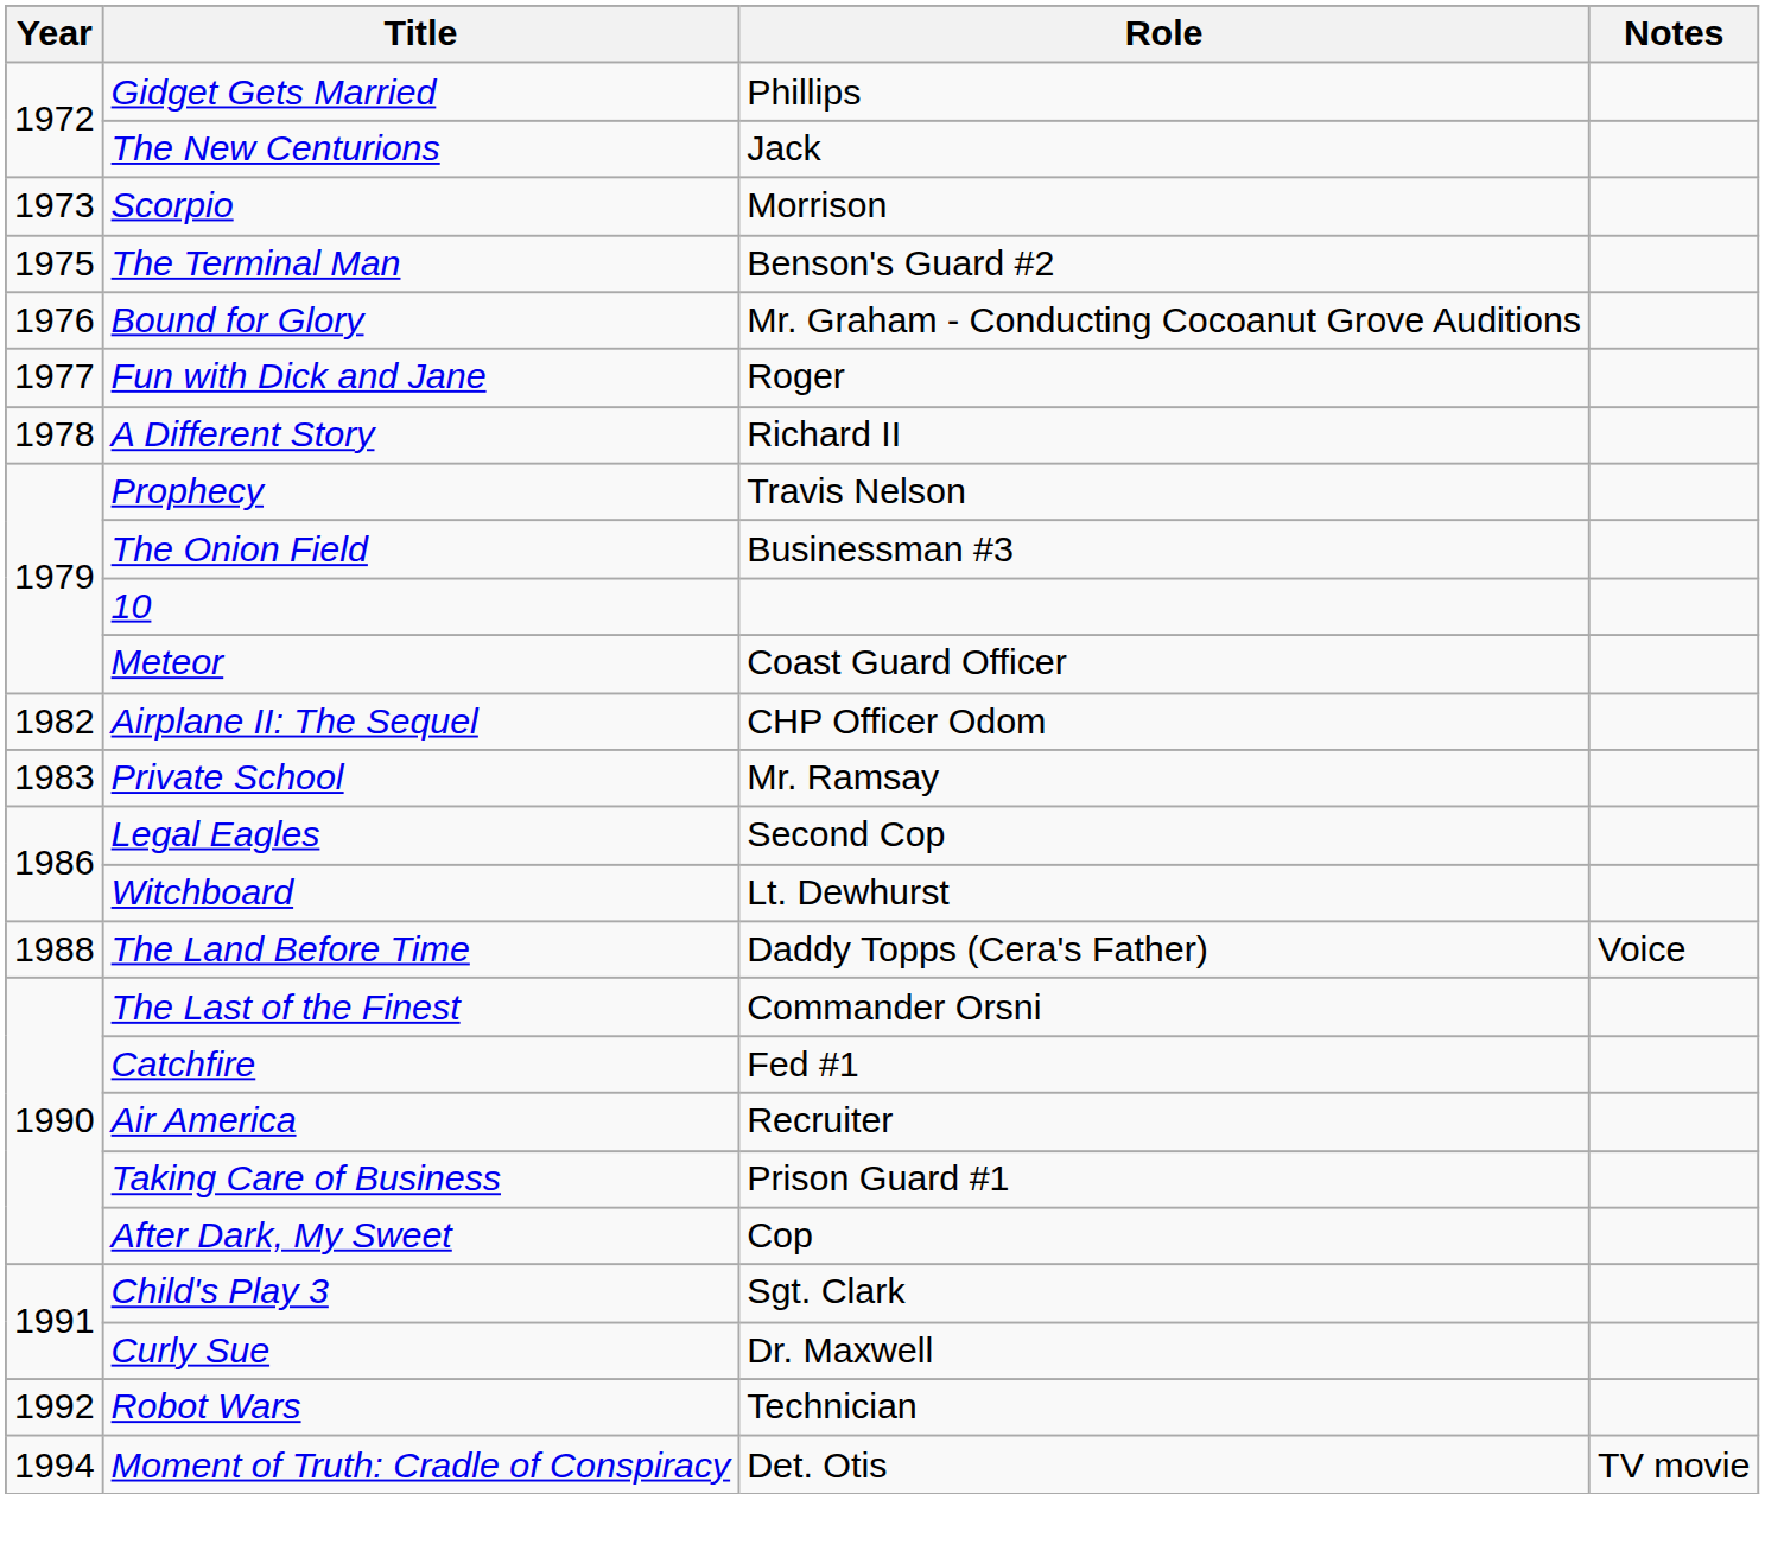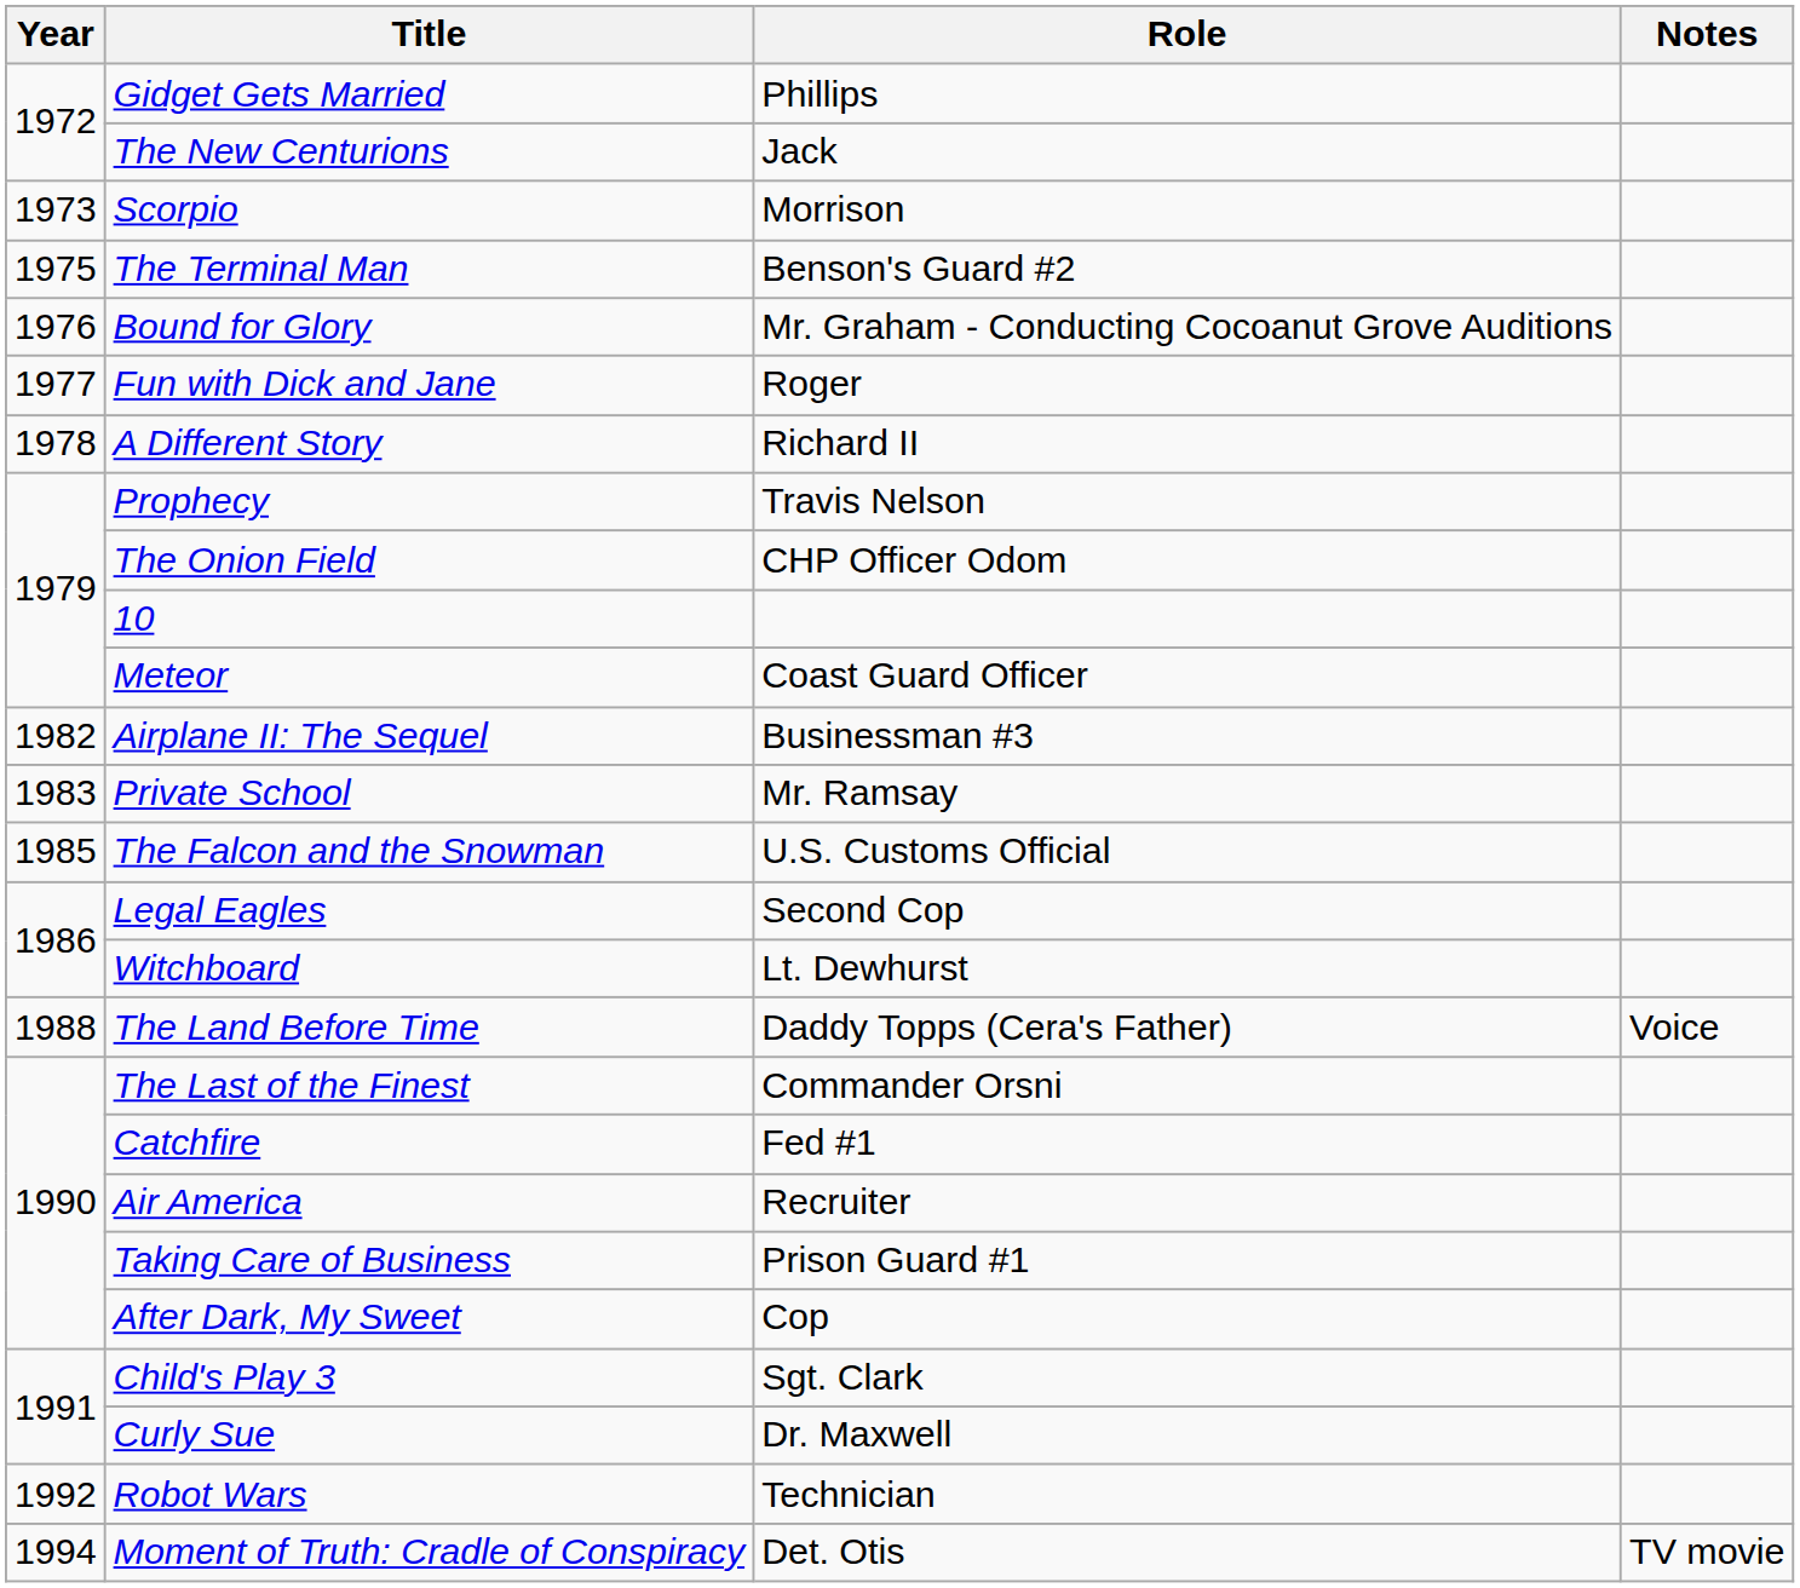 <table class="wikitable sortable">
 <tr>
 <th>Year</th>
 <th>Title</th>
 <th>Role</th>
 <th class="unsortable">Notes</th>
 </tr>
 <tr>
 <td rowspan=2>1972</td>
 <td><em><a href='#'>Gidget Gets Married</a></em></td>
 <td>Phillips</td>
 <td></td>
 </tr>
 <tr>
 <td><em><a href='#'>The New Centurions</a></em></td>
 <td>Jack</td>
 <td></td>
 </tr>
 <tr>
 <td>1973</td>
 <td><em><a href='#'>Scorpio</a></em></td>
 <td>Morrison</td>
 <td></td>
 </tr>
 <tr>
 <td>1975</td>
 <td><em><a href='#'>The Terminal Man</a></em></td>
 <td>Benson's Guard #2</td>
 <td></td>
 </tr>
 <tr>
 <td>1976</td>
 <td><em><a href='#'>Bound for Glory</a></em></td>
 <td>Mr. Graham - Conducting Cocoanut Grove Auditions</td>
 <td></td>
 </tr>
 <tr>
 <td>1977</td>
 <td><em><a href='#'>Fun with Dick and Jane</a></em></td>
 <td>Roger</td>
 <td></td>
 </tr>
 <tr>
 <td>1978</td>
 <td><em><a href='#'>A Different Story</a></em></td>
 <td>Richard II</td>
 <td></td>
 </tr>
 <tr>
 <td rowspan=4>1979</td>
 <td><em><a href='#'>Prophecy</a></em></td>
 <td>Travis Nelson</td>
 <td></td>
 </tr>
 <tr>
 <td><em><a href='#'>The Onion Field</a></em></td>
-<td>Businessman #3</td>
+<td>CHP Officer Odom</td>
 <td></td>
 </tr>
 <tr>
 <td><em><a href='#'>10</a></em></td>
 <td></td>
 <td></td>
 </tr>
 <tr>
 <td><em><a href='#'>Meteor</a></em></td>
 <td>Coast Guard Officer</td>
 <td></td>
 </tr>
 <tr>
 <td>1982</td>
 <td><em><a href='#'>Airplane II: The Sequel</a></em></td>
-<td>CHP Officer Odom</td>
+<td>Businessman #3</td>
 <td></td>
 </tr>
 <tr>
 <td>1983</td>
 <td><em><a href='#'>Private School</a></em></td>
 <td>Mr. Ramsay</td>
+<td></td>
+</tr>
+<tr>
+<td>1985</td>
+<td><em><a href='#'>The Falcon and the Snowman</a></em></td>
+<td>U.S. Customs Official</td>
 <td></td>
 </tr>
 <tr>
 <td rowspan=2>1986</td>
 <td><em><a href='#'>Legal Eagles</a></em></td>
 <td>Second Cop</td>
 <td></td>
 </tr>
 <tr>
 <td><em><a href='#'>Witchboard</a></em></td>
 <td>Lt. Dewhurst</td>
 <td></td>
 </tr>
 <tr>
 <td>1988</td>
 <td><em><a href='#'>The Land Before Time</a></em></td>
 <td>Daddy Topps (Cera's Father)</td>
 <td>Voice</td>
 </tr>
 <tr>
 <td rowspan=5>1990</td>
 <td><em><a href='#'>The Last of the Finest</a></em></td>
 <td>Commander Orsni</td>
 <td></td>
 </tr>
 <tr>
 <td><em><a href='#'>Catchfire</a></em></td>
 <td>Fed #1</td>
 <td></td>
 </tr>
 <tr>
 <td><em><a href='#'>Air America</a></em></td>
 <td>Recruiter</td>
 <td></td>
 </tr>
 <tr>
 <td><em><a href='#'>Taking Care of Business</a></em></td>
 <td>Prison Guard #1</td>
 <td></td>
 </tr>
 <tr>
 <td><em><a href='#'>After Dark, My Sweet</a></em></td>
 <td>Cop</td>
 <td></td>
 </tr>
 <tr>
 <td rowspan=2>1991</td>
 <td><em><a href='#'>Child's Play 3</a></em></td>
 <td>Sgt. Clark</td>
 <td></td>
 </tr>
 <tr>
 <td><em><a href='#'>Curly Sue</a></em></td>
 <td>Dr. Maxwell</td>
 <td></td>
 </tr>
 <tr>
 <td>1992</td>
 <td><em><a href='#'>Robot Wars</a></em></td>
 <td>Technician</td>
 <td></td>
 </tr>
 <tr>
 <td>1994</td>
 <td><em><a href='#'>Moment of Truth: Cradle of Conspiracy</a></em></td>
 <td>Det. Otis</td>
 <td>TV movie</td>
 </tr>
 </table>
